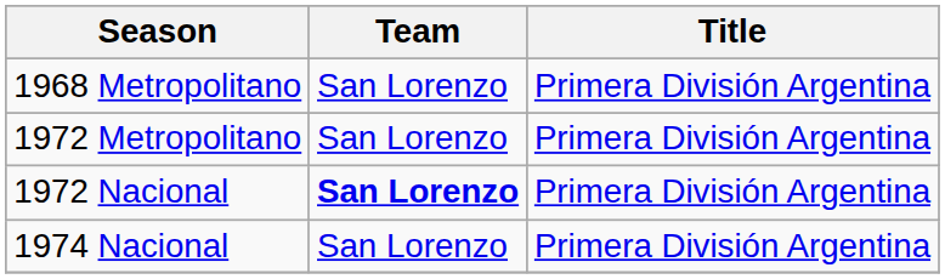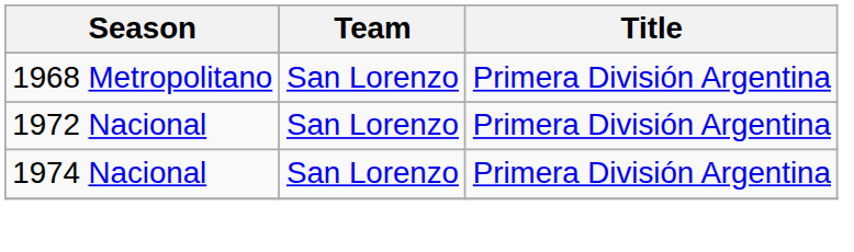 <table class="wikitable">
 <tr>
 <th>Season</th>
 <th>Team</th>
 <th>Title</th>
 </tr>
 <tr>
 <td>1968 <a href='#'>Metropolitano</a></td>
 <td><a href='#'>San Lorenzo</a></td>
 <td><a href='#'>Primera División Argentina</a></td>
 </tr>
 <tr>
-<td>1972 <a href='#'>Metropolitano</a></td>
+<td>1972 <a href='#'>Nacional</a></td>
 <td><a href='#'>San Lorenzo</a></td>
-<td><a href='#'>Primera División Argentina</a></td>
-</tr>
-<tr>
-<td>1972 <a href='#'>Nacional</a></td>
-<td><strong><a href='#'>San Lorenzo</a></strong></td>
 <td><a href='#'>Primera División Argentina</a></td>
 </tr>
 <tr>
 <td>1974 <a href='#'>Nacional</a></td>
 <td><a href='#'>San Lorenzo</a></td>
 <td><a href='#'>Primera División Argentina</a></td>
 </tr>
 <tr>
 </tr>
 </table>
